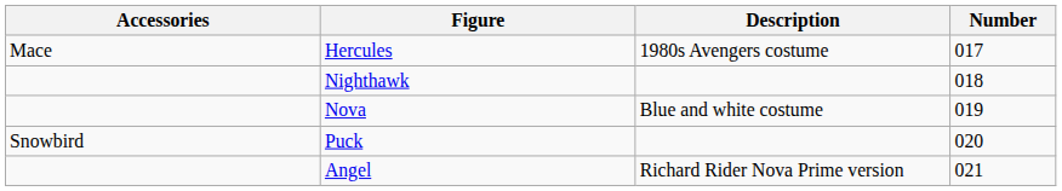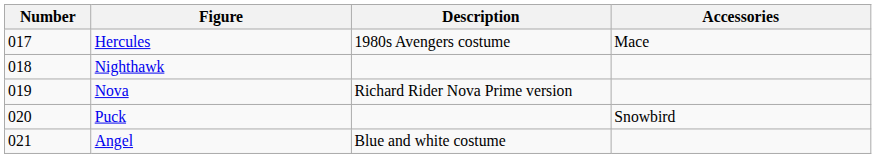 <table class="wikitable" width="70%">
 <tr>
-<th width=30%>Accessories</th>
+<th width=10%>Number</th>
 <th width=30%>Figure</th>
 <th width=30%>Description</th>
-<th width=10%>Number</th>
+<th width=30%>Accessories</th>
 </tr>
 <tr>
-<td>Mace</td>
+<td>017</td>
 <td><a href='#'>Hercules</a></td>
 <td>1980s Avengers costume</td>
-<td>017</td>
+<td>Mace</td>
 </tr>
 <tr>
-<td></td>
+<td>018</td>
 <td><a href='#'>Nighthawk</a></td>
 <td></td>
-<td>018</td>
+<td></td>
 </tr>
 <tr>
+<td>019</td>
+<td><a href='#'>Nova</a></td>
+<td>Richard Rider Nova Prime version</td>
 <td></td>
-<td><a href='#'>Nova</a></td>
-<td>Blue and white costume</td>
-<td>019</td>
 </tr>
 <tr>
-<td>Snowbird</td>
+<td>020</td>
 <td><a href='#'>Puck</a></td>
 <td></td>
-<td>020</td>
+<td>Snowbird</td>
 </tr>
 <tr>
+<td>021</td>
+<td><a href='#'>Angel</a></td>
+<td>Blue and white costume</td>
 <td></td>
-<td><a href='#'>Angel</a></td>
-<td>Richard Rider Nova Prime version</td>
-<td>021</td>
 </tr>
 </table>
